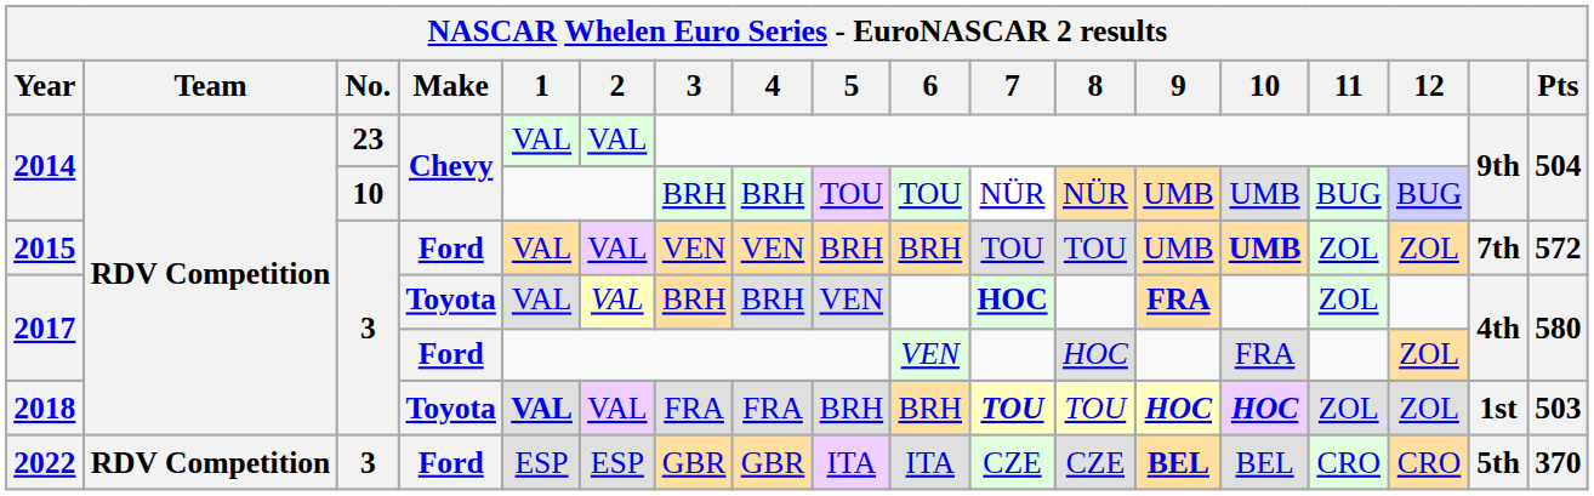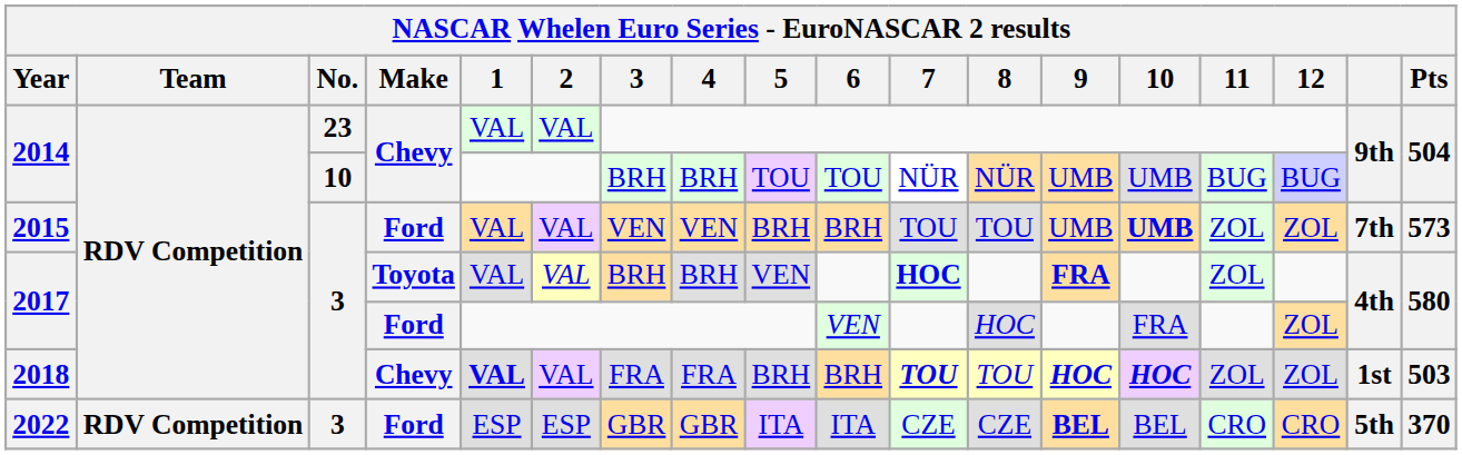 <table class="wikitable" style="text-align:center; font-size:75%">
 <tr>
 <th colspan=21><a href='#'>NASCAR</a> <a href='#'>Whelen Euro Series</a> - EuroNASCAR 2 results</th>
 </tr>
 <tr>
 <th>Year</th>
 <th>Team</th>
 <th>No.</th>
 <th>Make</th>
 <th>1</th>
 <th>2</th>
 <th>3</th>
 <th>4</th>
 <th>5</th>
 <th>6</th>
 <th>7</th>
 <th>8</th>
 <th>9</th>
 <th>10</th>
 <th>11</th>
 <th>12</th>
 <th></th>
 <th>Pts</th>
 </tr>
 <tr>
 <th rowspan=2><a href='#'>2014</a></th>
 <th rowspan=6>RDV Competition</th>
 <th>23</th>
 <th rowspan=2><a href='#'>Chevy</a></th>
 <td style="background-color:#DFFFDF"><a href='#'>VAL</a><br></td>
 <td style="background-color:#DFFFDF"><a href='#'>VAL</a><br></td>
 <td colspan=10></td>
 <th rowspan=2>9th</th>
 <th rowspan=2>504</th>
 </tr>
 <tr>
 <th>10</th>
 <td colspan=2></td>
 <td style="background-color:#DFFFDF"><a href='#'>BRH</a><br></td>
 <td style="background-color:#DFFFDF"><a href='#'>BRH</a><br></td>
 <td style="background-color:#EFCFFF"><a href='#'>TOU</a><br></td>
 <td style="background-color:#DFFFDF"><a href='#'>TOU</a><br></td>
 <td style="background-color:#FFFFFF"><a href='#'>NÜR</a><br></td>
 <td style="background-color:#FFDF9F"><a href='#'>NÜR</a><br></td>
 <td style="background-color:#FFDF9F"><a href='#'>UMB</a><br></td>
 <td style="background-color:#DFDFDF"><a href='#'>UMB</a><br></td>
 <td style="background-color:#DFFFDF"><a href='#'>BUG</a><br></td>
 <td style="background-color:#CFCFFF"><a href='#'>BUG</a><br></td>
 </tr>
 <tr>
 <th><a href='#'>2015</a></th>
 <th rowspan=4>3</th>
 <th><a href='#'>Ford</a></th>
 <td style="background-color:#FFDF9F"><a href='#'>VAL</a><br></td>
 <td style="background-color:#EFCFFF"><a href='#'>VAL</a><br></td>
 <td style="background-color:#FFDF9F"><a href='#'>VEN</a><br></td>
 <td style="background-color:#FFDF9F"><a href='#'>VEN</a><br></td>
 <td style="background-color:#FFDF9F"><a href='#'>BRH</a><br></td>
 <td style="background-color:#FFDF9F"><a href='#'>BRH</a><br></td>
 <td style="background-color:#DFDFDF"><a href='#'>TOU</a><br></td>
 <td style="background-color:#DFDFDF"><a href='#'>TOU</a><br></td>
 <td style="background-color:#FFDF9F"><a href='#'>UMB</a><br></td>
 <td style="background-color:#FFDF9F"><strong><a href='#'>UMB</a><br></strong></td>
 <td style="background-color:#DFFFDF"><a href='#'>ZOL</a><br></td>
 <td style="background-color:#FFDF9F"><a href='#'>ZOL</a><br></td>
 <th>7th</th>
-<th>572</th>
+<th>573</th>
 </tr>
 <tr>
 <th rowspan=2><a href='#'>2017</a></th>
 <th><a href='#'>Toyota</a></th>
 <td style="background-color:#DFDFDF"><a href='#'>VAL</a><br></td>
 <td style="background-color:#FFFFBF"><em><a href='#'>VAL</a></em><br></td>
 <td style="background-color:#FFDF9F"><a href='#'>BRH</a><br></td>
 <td style="background-color:#DFDFDF"><a href='#'>BRH</a><br></td>
 <td style="background-color:#DFDFDF"><a href='#'>VEN</a><br></td>
 <td></td>
 <td style="background-color:#DFFFDF"><strong><a href='#'>HOC</a></strong><br></td>
 <td></td>
 <td style="background-color:#FFDF9F"><strong><a href='#'>FRA</a></strong><br></td>
 <td></td>
 <td style="background-color:#DFFFDF"><a href='#'>ZOL</a><br></td>
 <td></td>
 <th rowspan=2>4th</th>
 <th rowspan=2>580</th>
 </tr>
 <tr>
 <th><a href='#'>Ford</a></th>
 <td colspan=5></td>
 <td style="background-color:#DFFFDF"><em><a href='#'>VEN</a></em><br></td>
 <td></td>
 <td style="background-color:#DFDFDF"><em><a href='#'>HOC</a></em><br></td>
 <td></td>
 <td style="background-color:#DFDFDF"><a href='#'>FRA</a><br></td>
 <td></td>
 <td style="background-color:#FFDF9F"><a href='#'>ZOL</a><br></td>
 </tr>
 <tr>
 <th><a href='#'>2018</a></th>
-<th><a href='#'>Toyota</a></th>
+<th><a href='#'>Chevy</a></th>
 <td style="background-color:#DFDFDF"><strong><a href='#'>VAL</a></strong><br></td>
 <td style="background-color:#EFCFFF"><a href='#'>VAL</a><br></td>
 <td style="background-color:#DFDFDF"><a href='#'>FRA</a><br></td>
 <td style="background-color:#DFDFDF"><a href='#'>FRA</a><br></td>
 <td style="background-color:#DFDFDF"><a href='#'>BRH</a><br></td>
 <td style="background-color:#FFDF9F"><a href='#'>BRH</a><br></td>
 <td style="background-color:#FFFFBF"><strong><em><a href='#'>TOU</a></em></strong><br></td>
 <td style="background-color:#FFFFBF"><em><a href='#'>TOU</a></em><br></td>
 <td style="background-color:#FFFFBF"><strong><em><a href='#'>HOC</a></em></strong><br></td>
 <td style="background-color:#EFCFFF"><strong><em><a href='#'>HOC</a></em></strong><br></td>
 <td style="background-color:#DFDFDF"><a href='#'>ZOL</a><br></td>
 <td style="background-color:#DFDFDF"><a href='#'>ZOL</a><br></td>
 <th>1st</th>
 <th>503</th>
 </tr>
 <tr>
 <th><a href='#'>2022</a></th>
 <th>RDV Competition</th>
 <th>3</th>
 <th><a href='#'>Ford</a></th>
 <td style="background-color:#DFDFDF"><a href='#'>ESP</a><br></td>
 <td style="background-color:#DFDFDF"><a href='#'>ESP</a><br></td>
 <td style="background-color:#FFDF9F"><a href='#'>GBR</a><br></td>
 <td style="background-color:#FFDF9F"><a href='#'>GBR</a><br></td>
 <td style="background-color:#EFCFFF"><a href='#'>ITA</a><br></td>
 <td style="background-color:#DFDFDF"><a href='#'>ITA</a><br></td>
 <td style="background-color:#DFFFDF"><a href='#'>CZE</a><br></td>
 <td style="background-color:#DFDFDF"><a href='#'>CZE</a><br></td>
 <td style="background-color:#FFDF9F"><strong><a href='#'>BEL</a></strong><br></td>
 <td style="background-color:#DFDFDF"><a href='#'>BEL</a><br></td>
 <td style="background-color:#DFFFDF"><a href='#'>CRO</a><br></td>
 <td style="background-color:#FFDF9F"><a href='#'>CRO</a><br></td>
 <th>5th</th>
 <th>370</th>
 </tr>
 </table>
